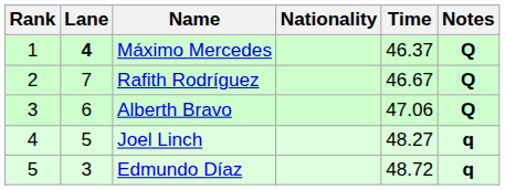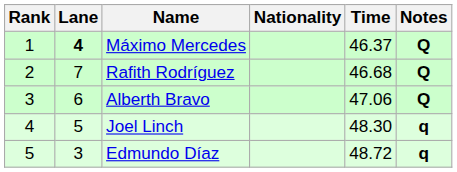 <table class="wikitable sortable" style="text-align:center">
 <tr>
 <th>Rank</th>
 <th>Lane</th>
 <th>Name</th>
 <th>Nationality</th>
 <th>Time</th>
 <th>Notes</th>
 </tr>
 <tr bgcolor=ccffcc>
 <td>1</td>
 <td><strong>4</strong></td>
 <td align=left><a href='#'>Máximo Mercedes</a></td>
 <td align=left></td>
 <td>46.37</td>
 <td><strong>Q</strong></td>
 </tr>
 <tr bgcolor=ccffcc>
 <td>2</td>
 <td>7</td>
 <td align=left><a href='#'>Rafith Rodríguez</a></td>
 <td align=left></td>
-<td>46.67</td>
+<td>46.68</td>
 <td><strong>Q</strong></td>
 </tr>
 <tr bgcolor=ccffcc>
 <td>3</td>
 <td>6</td>
 <td align=left><a href='#'>Alberth Bravo</a></td>
 <td align=left></td>
 <td>47.06</td>
 <td><strong>Q</strong></td>
 </tr>
 <tr bgcolor=ddffdd>
 <td>4</td>
 <td>5</td>
 <td align=left><a href='#'>Joel Linch</a></td>
 <td align=left></td>
-<td>48.27</td>
+<td>48.30</td>
 <td><strong>q</strong></td>
 </tr>
 <tr bgcolor=ddffdd>
 <td>5</td>
 <td>3</td>
 <td align=left><a href='#'>Edmundo Díaz</a></td>
 <td align=left></td>
 <td>48.72</td>
 <td><strong>q</strong></td>
 </tr>
 </table>
